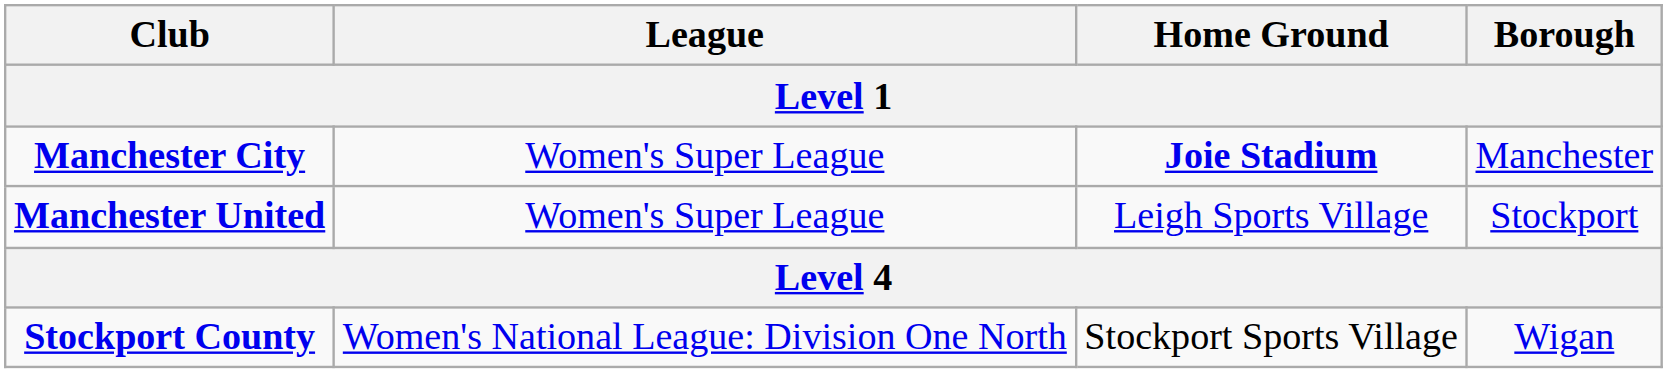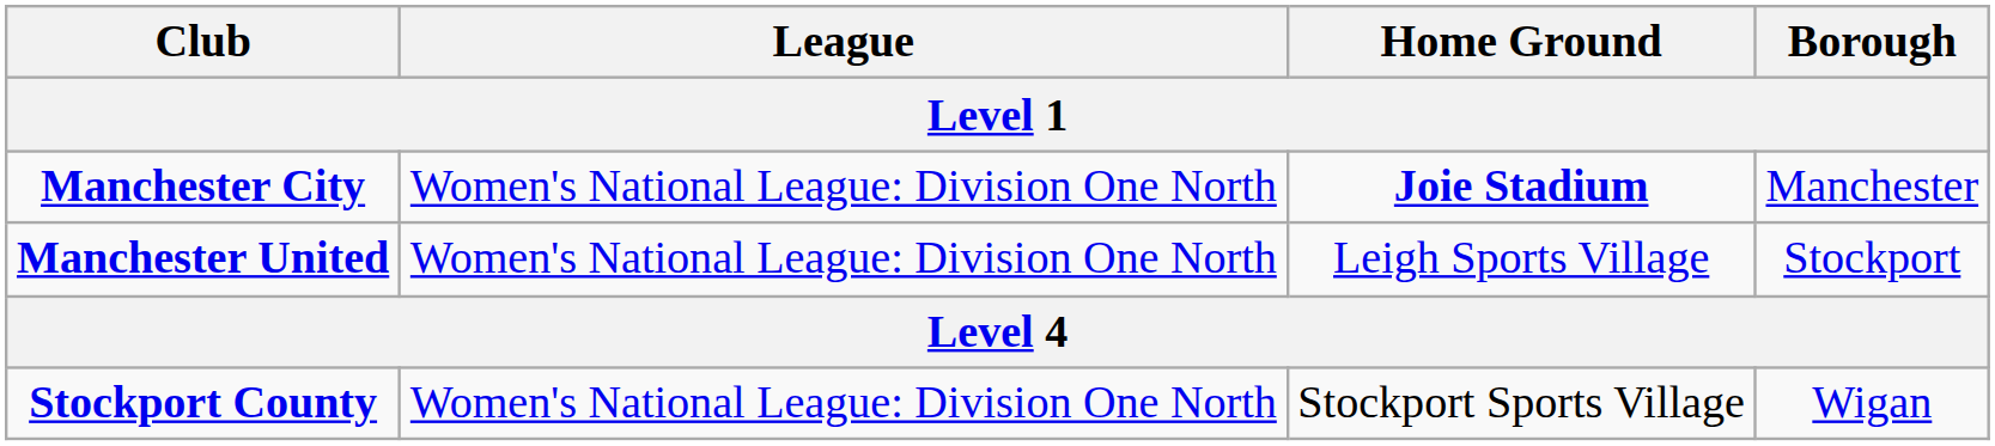 <table class="wikitable" border="1" style="text-align:center;">
 <tr>
 <th>Club</th>
 <th>League</th>
 <th>Home Ground</th>
 <th>Borough</th>
 </tr>
 <tr>
 <th colspan=5><a href='#'>Level</a> 1</th>
 </tr>
 <tr>
 <td><strong><a href='#'>Manchester City</a></strong></td>
-<td><a href='#'>Women's Super League</a></td>
+<td><a href='#'>Women's National League: Division One North</a></td>
 <td><strong><a href='#'>Joie Stadium</a></strong></td>
 <td><a href='#'>Manchester</a></td>
 </tr>
 <tr>
 <td><strong><a href='#'>Manchester United</a></strong></td>
-<td><a href='#'>Women's Super League</a></td>
+<td><a href='#'>Women's National League: Division One North</a></td>
 <td><a href='#'>Leigh Sports Village</a></td>
 <td><a href='#'>Stockport</a></td>
 </tr>
 <tr>
 <th colspan=5><a href='#'>Level</a> 4</th>
 </tr>
 <tr>
 <td><strong><a href='#'>Stockport County</a></strong></td>
 <td><a href='#'>Women's National League: Division One North</a></td>
 <td>Stockport Sports Village</td>
 <td><a href='#'>Wigan</a></td>
 </tr>
 </table>
